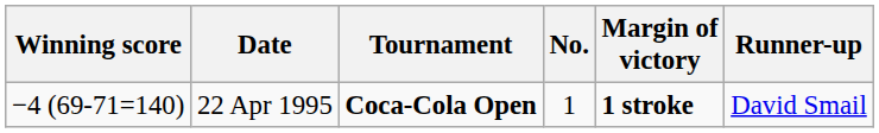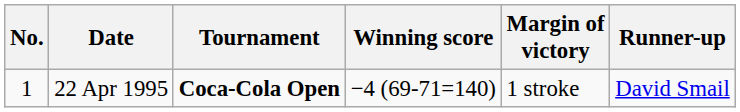 <table class="wikitable" style="font-size:95%;">
 <tr>
-<th>Winning score</th>
+<th>No.</th>
 <th>Date</th>
 <th>Tournament</th>
-<th>No.</th>
+<th>Winning score</th>
 <th>Margin of<br>victory</th>
 <th>Runner-up</th>
 </tr>
 <tr>
-<td>−4 (69-71=140)</td>
+<td align=center>1</td>
 <td align=right>22 Apr 1995</td>
 <td><strong>Coca-Cola Open</strong></td>
-<td align=center>1</td>
-<td><strong>1 stroke</strong></td>
+<td>−4 (69-71=140)</td>
+<td>1 stroke</td>
 <td> <a href='#'>David Smail</a></td>
 </tr>
 </table>
